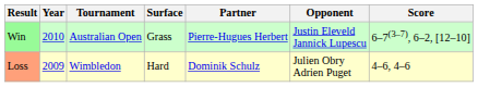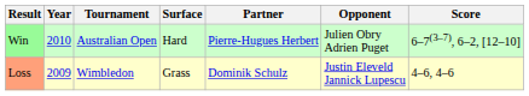 <table class="sortable wikitable">
 <tr>
 <th>Result</th>
 <th>Year</th>
 <th>Tournament</th>
 <th>Surface</th>
 <th>Partner</th>
 <th>Opponent</th>
 <th class="unsortable">Score</th>
 </tr>
 <tr bgcolor=ccffcc>
 <td bgcolor="98FB98">Win</td>
 <td><a href='#'>2010</a></td>
 <td><a href='#'>Australian Open</a></td>
-<td>Grass</td>
+<td>Hard</td>
 <td> <a href='#'>Pierre-Hugues Herbert</a></td>
-<td> <a href='#'>Justin Eleveld</a><br> <a href='#'>Jannick Lupescu</a></td>
+<td> Julien Obry<br> Adrien Puget</td>
 <td>6–7<sup>(3–7)</sup>, 6–2, [12–10]</td>
 </tr>
 <tr style="background:#ffc;">
 <td bgcolor="FFA07A">Loss</td>
 <td><a href='#'>2009</a></td>
 <td><a href='#'>Wimbledon</a></td>
-<td>Hard</td>
+<td>Grass</td>
 <td> <a href='#'>Dominik Schulz</a></td>
-<td> Julien Obry<br> Adrien Puget</td>
+<td> <a href='#'>Justin Eleveld</a><br> <a href='#'>Jannick Lupescu</a></td>
 <td>4–6, 4–6</td>
 </tr>
 </table>
